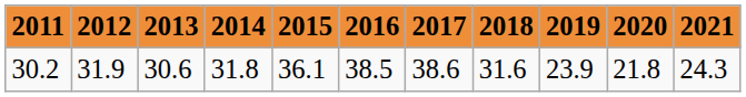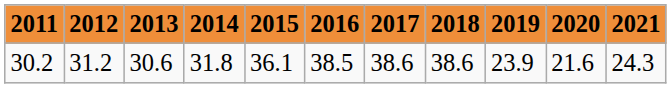 <table class="wikitable" border="1">
 <tr align="center" style="background:#ef8e39;">
 <td><strong>2011</strong></td>
 <td><strong>2012</strong></td>
 <td><strong>2013</strong></td>
 <td><strong>2014</strong></td>
 <td><strong>2015</strong></td>
 <td><strong>2016</strong></td>
 <td><strong>2017</strong></td>
 <td><strong>2018</strong></td>
 <td><strong>2019</strong></td>
 <td><strong>2020</strong></td>
 <td><strong>2021</strong></td>
 </tr>
 <tr>
 <td>30.2</td>
-<td>31.9</td>
+<td>31.2</td>
 <td>30.6</td>
 <td>31.8</td>
 <td>36.1</td>
 <td>38.5</td>
 <td>38.6</td>
-<td>31.6</td>
+<td>38.6</td>
 <td>23.9</td>
-<td>21.8</td>
+<td>21.6</td>
 <td>24.3</td>
 </tr>
 </table>
